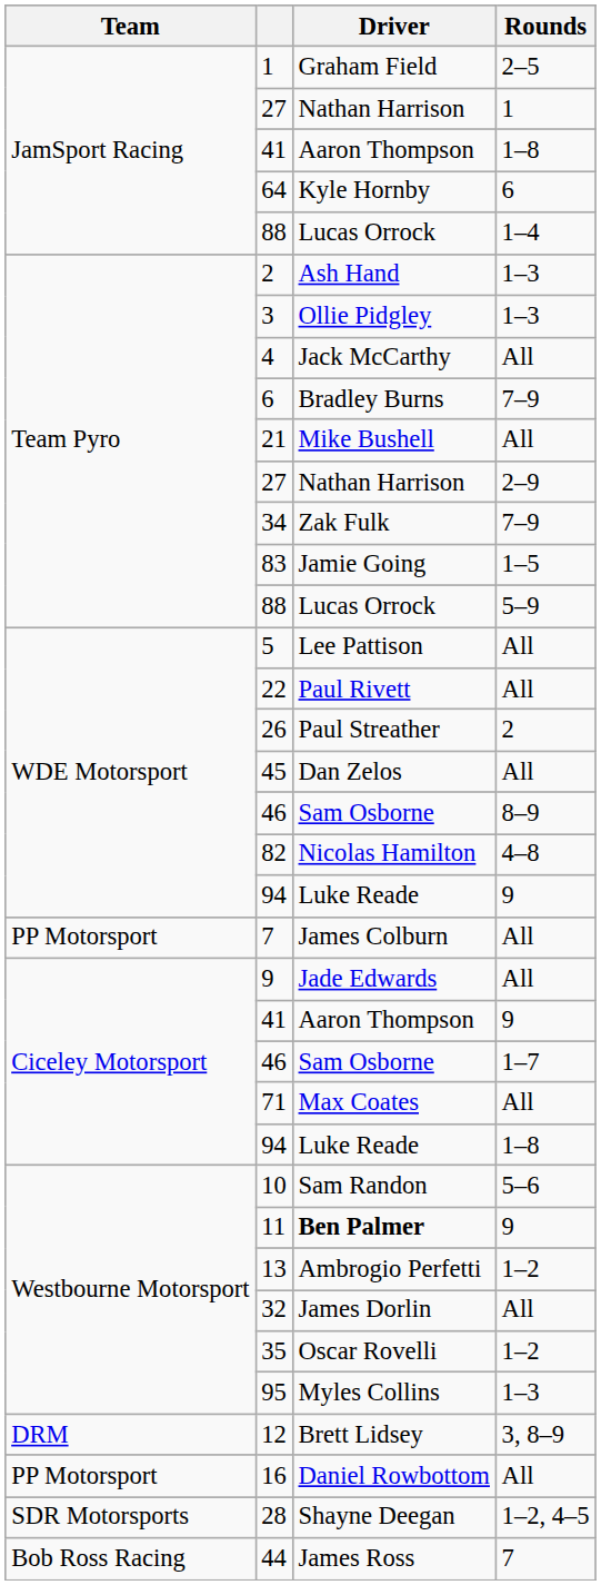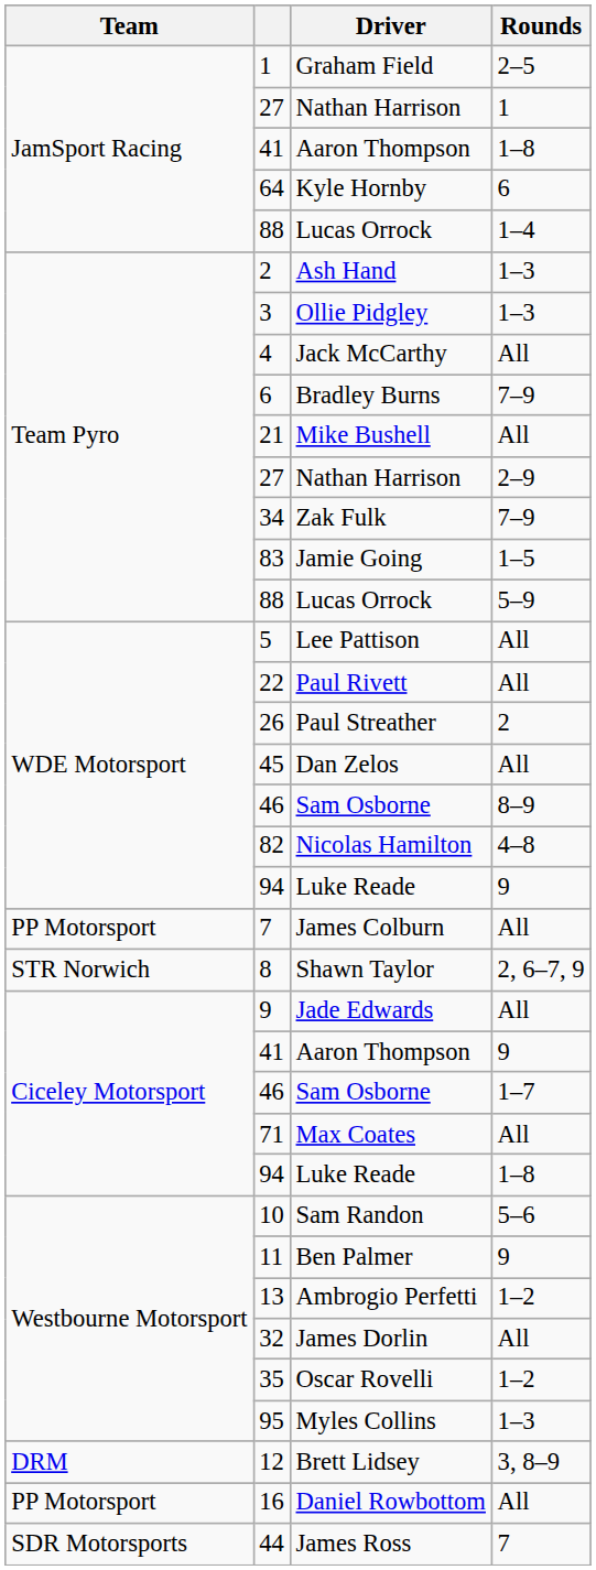 <table class="wikitable" style="font-size: 85%;">
 <tr>
 <th>Team</th>
 <th></th>
 <th>Driver</th>
 <th>Rounds</th>
 </tr>
 <tr>
 <td rowspan=5>JamSport Racing</td>
 <td>1</td>
 <td> Graham Field</td>
 <td>2–5</td>
 </tr>
 <tr>
 <td>27</td>
 <td> Nathan Harrison</td>
 <td>1</td>
 </tr>
 <tr>
 <td>41</td>
 <td> Aaron Thompson</td>
 <td>1–8</td>
 </tr>
 <tr>
 <td>64</td>
 <td> Kyle Hornby</td>
 <td>6</td>
 </tr>
 <tr>
 <td>88</td>
 <td> Lucas Orrock</td>
 <td>1–4</td>
 </tr>
 <tr>
 <td rowspan=9>Team Pyro</td>
 <td>2</td>
 <td> <a href='#'>Ash Hand</a></td>
 <td>1–3</td>
 </tr>
 <tr>
 <td>3</td>
 <td> <a href='#'>Ollie Pidgley</a></td>
 <td>1–3</td>
 </tr>
 <tr>
 <td>4</td>
 <td> Jack McCarthy</td>
 <td>All</td>
 </tr>
 <tr>
 <td>6</td>
 <td> Bradley Burns</td>
 <td>7–9</td>
 </tr>
 <tr>
 <td>21</td>
 <td> <a href='#'>Mike Bushell</a></td>
 <td>All</td>
 </tr>
 <tr>
 <td>27</td>
 <td> Nathan Harrison</td>
 <td>2–9</td>
 </tr>
 <tr>
 <td>34</td>
 <td> Zak Fulk</td>
 <td>7–9</td>
 </tr>
 <tr>
 <td>83</td>
 <td> Jamie Going</td>
 <td>1–5</td>
 </tr>
 <tr>
 <td>88</td>
 <td> Lucas Orrock</td>
 <td>5–9</td>
 </tr>
 <tr>
 <td rowspan=7>WDE Motorsport</td>
 <td>5</td>
 <td> Lee Pattison</td>
 <td>All</td>
 </tr>
 <tr>
 <td>22</td>
 <td> <a href='#'>Paul Rivett</a></td>
 <td>All</td>
 </tr>
 <tr>
 <td>26</td>
 <td> Paul Streather</td>
 <td>2</td>
 </tr>
 <tr>
 <td>45</td>
 <td> Dan Zelos</td>
 <td>All</td>
 </tr>
 <tr>
 <td>46</td>
 <td> <a href='#'>Sam Osborne</a></td>
 <td>8–9</td>
 </tr>
 <tr>
 <td>82</td>
 <td> <a href='#'>Nicolas Hamilton</a></td>
 <td>4–8</td>
 </tr>
 <tr>
 <td>94</td>
 <td> Luke Reade</td>
 <td>9</td>
 </tr>
 <tr>
 <td>PP Motorsport</td>
 <td>7</td>
 <td> James Colburn</td>
 <td>All</td>
 </tr>
 <tr>
+<td>STR Norwich</td>
+<td>8</td>
+<td> Shawn Taylor</td>
+<td>2, 6–7, 9</td>
+</tr>
+<tr>
 <td rowspan=5><a href='#'>Ciceley Motorsport</a></td>
 <td>9</td>
 <td> <a href='#'>Jade Edwards</a></td>
 <td>All</td>
 </tr>
 <tr>
 <td>41</td>
 <td> Aaron Thompson</td>
 <td>9</td>
 </tr>
 <tr>
 <td>46</td>
 <td> <a href='#'>Sam Osborne</a></td>
 <td>1–7</td>
 </tr>
 <tr>
 <td>71</td>
 <td> <a href='#'>Max Coates</a></td>
 <td>All</td>
 </tr>
 <tr>
 <td>94</td>
 <td> Luke Reade</td>
 <td>1–8</td>
 </tr>
 <tr>
 <td rowspan=6>Westbourne Motorsport</td>
 <td>10</td>
 <td> Sam Randon</td>
 <td>5–6</td>
 </tr>
 <tr>
 <td>11</td>
-<td><strong> Ben Palmer</strong></td>
+<td> Ben Palmer</td>
 <td>9</td>
 </tr>
 <tr>
 <td>13</td>
 <td> Ambrogio Perfetti</td>
 <td>1–2</td>
 </tr>
 <tr>
 <td>32</td>
 <td> James Dorlin</td>
 <td>All</td>
 </tr>
 <tr>
 <td>35</td>
 <td> Oscar Rovelli</td>
 <td>1–2</td>
 </tr>
 <tr>
 <td>95</td>
 <td> Myles Collins</td>
 <td>1–3</td>
 </tr>
 <tr>
 <td><a href='#'>DRM</a></td>
 <td>12</td>
 <td> Brett Lidsey</td>
 <td>3, 8–9</td>
 </tr>
 <tr>
 <td>PP Motorsport</td>
 <td>16</td>
 <td nowrap> <a href='#'>Daniel Rowbottom</a></td>
 <td>All</td>
 </tr>
 <tr>
 <td>SDR Motorsports</td>
-<td>28</td>
-<td> Shayne Deegan</td>
-<td>1–2, 4–5</td>
-</tr>
-<tr>
-<td>Bob Ross Racing</td>
 <td>44</td>
 <td> James Ross</td>
 <td>7</td>
 </tr>
 <tr>
 </tr>
 </table>
